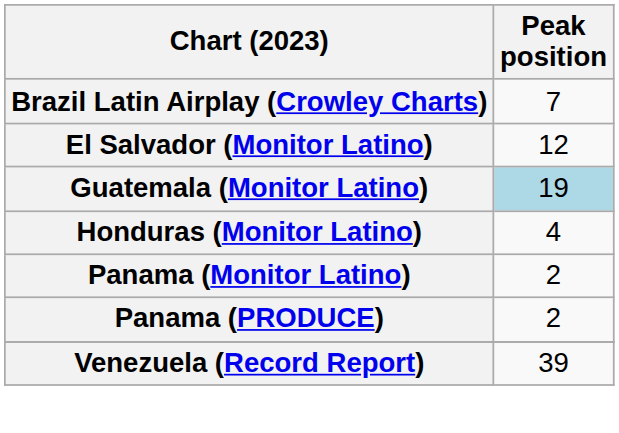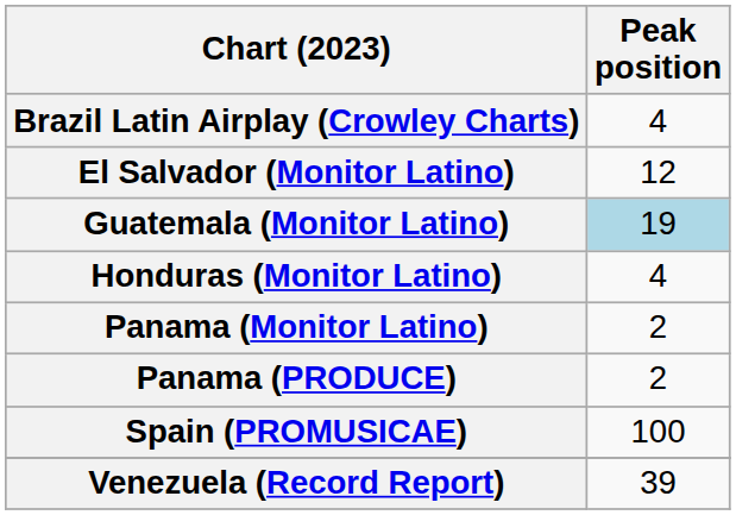 <table class="wikitable sortable plainrowheaders" style="text-align:center">
 <tr>
 <th>Chart (2023)</th>
 <th>Peak<br>position</th>
 </tr>
 <tr>
 <th scope="row">Brazil Latin Airplay (<a href='#'>Crowley Charts</a>)</th>
-<td>7</td>
+<td>4</td>
 </tr>
 <tr>
 <th scope="row">El Salvador (<a href='#'>Monitor Latino</a>)</th>
 <td>12</td>
 </tr>
 <tr>
 <th scope="row">Guatemala (<a href='#'>Monitor Latino</a>)</th>
 <td style="background: lightblue;">19</td>
 </tr>
 <tr>
 <th scope="row">Honduras (<a href='#'>Monitor Latino</a>)</th>
 <td>4</td>
 </tr>
 <tr>
 <th scope="row">Panama (<a href='#'>Monitor Latino</a>)</th>
 <td>2</td>
 </tr>
 <tr>
 <th scope="row">Panama (<a href='#'>PRODUCE</a>)</th>
 <td>2</td>
 </tr>
 <tr>
+<th scope="row">Spain (<a href='#'>PROMUSICAE</a>)</th>
+<td>100</td>
+</tr>
+<tr>
 </tr>
 <tr>
 </tr>
 <tr>
 <th scope="row">Venezuela (<a href='#'>Record Report</a>)</th>
 <td>39</td>
 </tr>
 </table>
